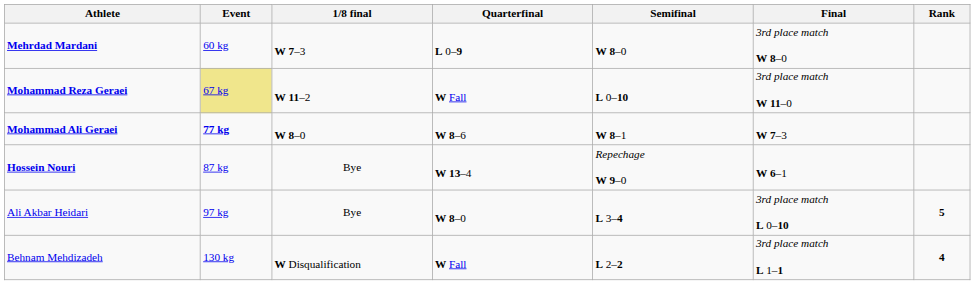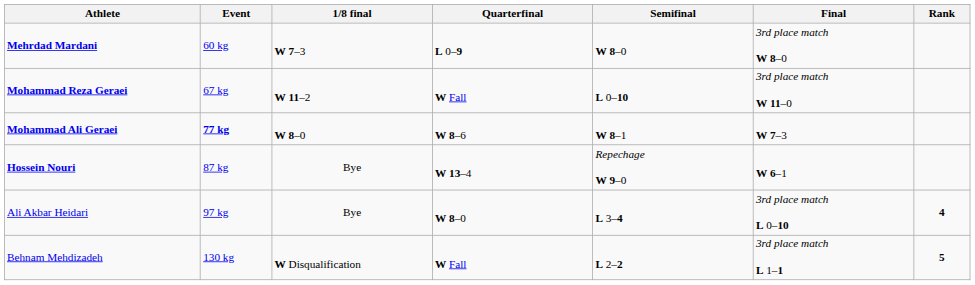 <table class="wikitable" width="98%" style="text-align:left; font-size:90%">
 <tr>
 <th width="11%">Athlete</th>
 <th width="4%">Event</th>
 <th width="9%">1/8 final</th>
 <th width="9%">Quarterfinal</th>
 <th width="9%">Semifinal</th>
 <th width="9%">Final</th>
 <th width="3%">Rank</th>
 </tr>
 <tr>
 <td><strong><a href='#'>Mehrdad Mardani</a></strong></td>
 <td><a href='#'>60 kg</a></td>
 <td><br><strong>W</strong> <strong>7</strong>–3</td>
 <td><br><strong>L</strong> 0–<strong>9</strong></td>
 <td><br><strong>W</strong> <strong>8</strong>–0</td>
 <td><em>3rd place match</em><br><br><strong>W</strong> <strong>8</strong>–0</td>
 <td align=center></td>
 </tr>
 <tr>
 <td><strong><a href='#'>Mohammad Reza Geraei</a></strong></td>
-<td style="background: khaki;"><a href='#'>67 kg</a></td>
+<td><a href='#'>67 kg</a></td>
 <td><br><strong>W</strong> <strong>11</strong>–2</td>
 <td><br><strong>W</strong> <a href='#'>Fall</a></td>
 <td><br><strong>L</strong> 0–<strong>10</strong></td>
 <td><em>3rd place match</em><br><br><strong>W</strong> <strong>11</strong>–0</td>
 <td align=center></td>
 </tr>
 <tr>
 <td><strong><a href='#'>Mohammad Ali Geraei</a></strong></td>
 <td><strong><a href='#'>77 kg</a></strong></td>
 <td><br><strong>W</strong> <strong>8</strong>–0</td>
 <td><br><strong>W</strong> <strong>8</strong>–6</td>
 <td><br><strong>W</strong> <strong>8</strong>–1</td>
 <td><br><strong>W</strong> <strong>7</strong>–3</td>
 <td align=center></td>
 </tr>
 <tr>
 <td><strong><a href='#'>Hossein Nouri</a></strong></td>
 <td><a href='#'>87 kg</a></td>
 <td align=center>Bye</td>
 <td><br><strong>W</strong> <strong>13</strong>–4</td>
 <td><em>Repechage</em><br><br><strong>W</strong> <strong>9</strong>–0</td>
 <td><br><strong>W</strong> <strong>6</strong>–1</td>
 <td align=center></td>
 </tr>
 <tr>
 <td><a href='#'>Ali Akbar Heidari</a></td>
 <td><a href='#'>97 kg</a></td>
 <td align=center>Bye</td>
 <td><br><strong>W</strong> <strong>8</strong>–0</td>
 <td><br><strong>L</strong> 3–<strong>4</strong></td>
 <td><em>3rd place match</em><br><br><strong>L</strong> 0–<strong>10</strong></td>
-<td align=center><strong>5</strong></td>
+<td align=center><strong>4</strong></td>
 </tr>
 <tr>
 <td><a href='#'>Behnam Mehdizadeh</a></td>
 <td><a href='#'>130 kg</a></td>
 <td><br><strong>W</strong> Disqualification</td>
 <td><br><strong>W</strong> <a href='#'>Fall</a></td>
 <td><br><strong>L</strong> 2–<strong>2</strong></td>
 <td><em>3rd place match</em><br><br><strong>L</strong> 1–<strong>1</strong></td>
-<td align=center><strong>4</strong></td>
+<td align=center><strong>5</strong></td>
 </tr>
 </table>
